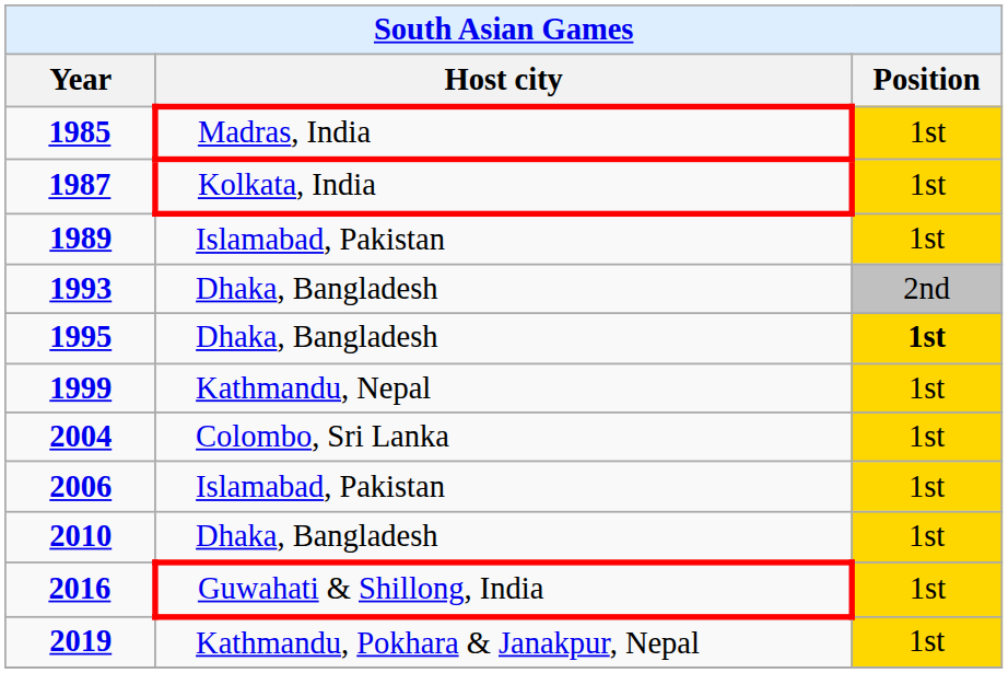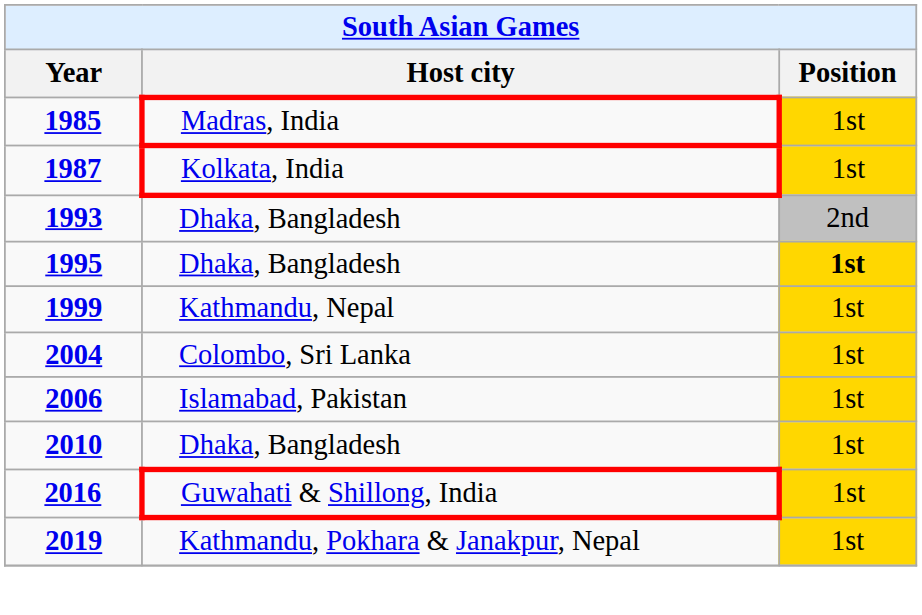 <table class="wikitable" style="text-align: center;">
 <tr>
 <th colspan=3 style="background-color: #ddeeff;"><a href='#'>South Asian Games</a></th>
 </tr>
 <tr>
 <th style="width: 70px;">Year</th>
 <th style="width: 350px;">Host city</th>
 <th style="width: 70px;">Position</th>
 </tr>
 <tr>
 <td><strong><a href='#'>1985</a></strong></td>
 <td style="text-align: left; padding-left: 20px; border: 3px solid red"> <a href='#'>Madras</a>, India</td>
 <td style="background-color: gold"> 1st</td>
 </tr>
 <tr>
 <td><strong><a href='#'>1987</a></strong></td>
 <td style="text-align: left; padding-left: 20px; border: 3px solid red"> <a href='#'>Kolkata</a>, India</td>
-<td style="background-color: gold"> 1st</td>
-</tr>
-<tr>
-<td><strong><a href='#'>1989</a></strong></td>
-<td style="text-align: left; padding-left: 20px;"> <a href='#'>Islamabad</a>, Pakistan</td>
 <td style="background-color: gold"> 1st</td>
 </tr>
 <tr>
 <td><strong><a href='#'>1993</a></strong></td>
 <td style="text-align: left; padding-left: 20px;"> <a href='#'>Dhaka</a>, Bangladesh</td>
 <td style="background-color: silver"> 2nd</td>
 </tr>
 <tr>
 <td><strong><a href='#'>1995</a></strong></td>
 <td style="text-align: left; padding-left: 20px;"> <a href='#'>Dhaka</a>, Bangladesh</td>
 <td style="background-color: gold"><strong> 1st</strong></td>
 </tr>
 <tr>
 <td><strong><a href='#'>1999</a></strong></td>
 <td style="text-align: left; padding-left: 20px;"> <a href='#'>Kathmandu</a>, Nepal</td>
 <td style="background-color: gold"> 1st</td>
 </tr>
 <tr>
 <td><strong><a href='#'>2004</a></strong></td>
 <td style="text-align: left; padding-left: 20px;"> <a href='#'>Colombo</a>, Sri Lanka</td>
 <td style="background-color: gold"> 1st</td>
 </tr>
 <tr>
 <td><strong><a href='#'>2006</a></strong></td>
 <td style="text-align: left; padding-left: 20px;"> <a href='#'>Islamabad</a>, Pakistan</td>
 <td style="background-color: gold"> 1st</td>
 </tr>
 <tr>
 <td><strong><a href='#'>2010</a></strong></td>
 <td style="text-align: left; padding-left: 20px;"> <a href='#'>Dhaka</a>, Bangladesh</td>
 <td style="background-color: gold"> 1st</td>
 </tr>
 <tr>
 <td><strong><a href='#'>2016</a></strong></td>
 <td style="text-align: left; padding-left: 20px; border: 3px solid red"> <a href='#'>Guwahati</a> & <a href='#'>Shillong</a>, India</td>
 <td style="background-color: gold"> 1st</td>
 </tr>
 <tr>
 <td><strong><a href='#'>2019</a></strong></td>
 <td style="text-align: left; padding-left: 20px;"> <a href='#'>Kathmandu</a>, <a href='#'>Pokhara</a> & <a href='#'>Janakpur</a>, Nepal</td>
 <td style="background-color: gold"> 1st</td>
 </tr>
 <tr>
 </tr>
 </table>
